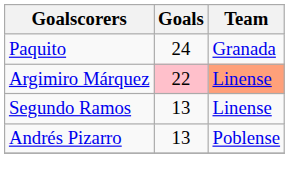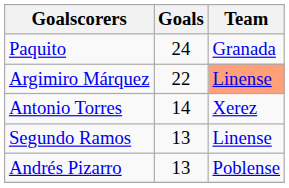 <table class="wikitable sortable">
 <tr>
 <th>Goalscorers</th>
 <th>Goals</th>
 <th>Team</th>
 </tr>
 <tr>
 <td> <a href='#'>Paquito</a></td>
 <td style="text-align:center;">24</td>
 <td><a href='#'>Granada</a></td>
 </tr>
 <tr>
 <td> <a href='#'>Argimiro Márquez</a></td>
-<td style="background: pink; text-align:center;">22</td>
+<td style="text-align:center;">22</td>
 <td style="background: lightsalmon;"><a href='#'>Linense</a></td>
+</tr>
+<tr>
+<td> <a href='#'>Antonio Torres</a></td>
+<td style="text-align:center;">14</td>
+<td><a href='#'>Xerez</a></td>
 </tr>
 <tr>
 <td> <a href='#'>Segundo Ramos</a></td>
 <td style="text-align:center;">13</td>
 <td><a href='#'>Linense</a></td>
 </tr>
 <tr>
 <td> <a href='#'>Andrés Pizarro</a></td>
 <td style="text-align:center;">13</td>
 <td><a href='#'>Poblense</a></td>
 </tr>
 <tr>
 </tr>
 </table>
